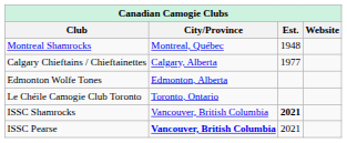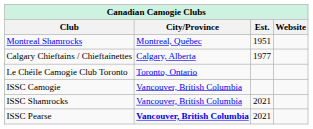 <table class="wikitable" style="text-align:left; font-size:90%;">
 <tr>
 <th style=background:#CEF2E0 colspan=4><span>Canadian Camogie Clubs</span></th>
 </tr>
 <tr>
 <th>Club</th>
 <th>City/Province</th>
 <th>Est.</th>
 <th>Website</th>
 </tr>
 <tr>
 <td><a href='#'>Montreal Shamrocks</a></td>
 <td> <a href='#'>Montreal, Québec</a></td>
-<td>1948</td>
+<td>1951</td>
 <td></td>
 </tr>
 <tr>
 <td>Calgary Chieftains / Chieftainettes</td>
 <td> <a href='#'>Calgary, Alberta</a></td>
 <td>1977</td>
 <td></td>
 </tr>
 <tr>
-<td>Edmonton Wolfe Tones</td>
-<td> <a href='#'>Edmonton, Alberta</a></td>
-<td></td>
-<td></td>
-</tr>
-<tr>
 <td>Le Chéile Camogie Club Toronto</td>
 <td> <a href='#'>Toronto, Ontario</a></td>
 <td></td>
 <td></td>
 </tr>
 <tr>
+<td>ISSC Camogie</td>
+<td> <a href='#'>Vancouver, British Columbia</a></td>
+<td></td>
+<td></td>
+</tr>
+<tr>
 <td>ISSC Shamrocks</td>
 <td> <a href='#'>Vancouver, British Columbia</a></td>
-<td><strong>2021</strong></td>
+<td>2021</td>
 <td></td>
 </tr>
 <tr>
 <td>ISSC Pearse</td>
 <td><strong> <a href='#'>Vancouver, British Columbia</a></strong></td>
 <td>2021</td>
 <td></td>
 </tr>
 </table>
